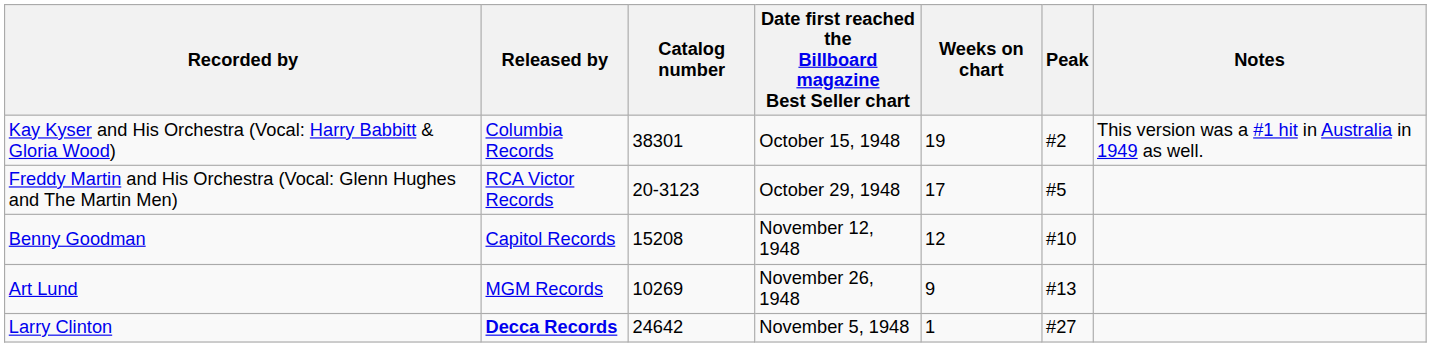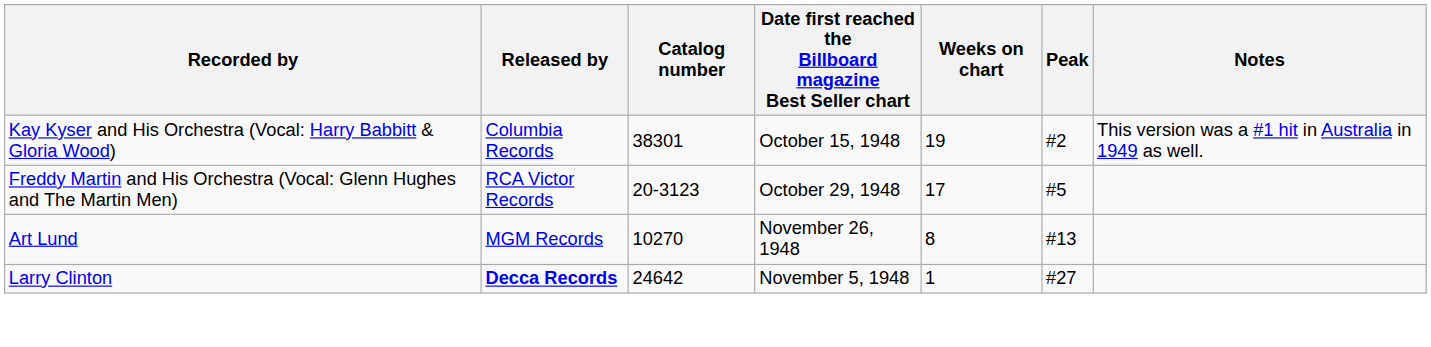 <table class="wikitable">
 <tr>
 <th>Recorded by</th>
 <th>Released by</th>
 <th>Catalog number</th>
 <th>Date first reached the<br><a href='#'>Billboard magazine</a><br>Best Seller chart</th>
 <th>Weeks on chart</th>
 <th>Peak</th>
 <th>Notes</th>
 </tr>
 <tr>
 <td><a href='#'>Kay Kyser</a> and His Orchestra (Vocal: <a href='#'>Harry Babbitt</a> & <a href='#'>Gloria Wood</a>)</td>
 <td><a href='#'>Columbia Records</a></td>
 <td>38301</td>
 <td>October 15, 1948</td>
 <td>19</td>
 <td>#2</td>
 <td> This version was a <a href='#'>#1 hit</a> in <a href='#'>Australia</a> in <a href='#'>1949</a> as well.</td>
 </tr>
 <tr>
 <td><a href='#'>Freddy Martin</a> and His Orchestra (Vocal: Glenn Hughes and The Martin Men)</td>
 <td><a href='#'>RCA Victor Records</a></td>
 <td>20-3123</td>
 <td>October 29, 1948</td>
 <td>17</td>
 <td>#5</td>
 <td></td>
 </tr>
 <tr>
-<td><a href='#'>Benny Goodman</a></td>
-<td><a href='#'>Capitol Records</a></td>
-<td>15208</td>
-<td>November 12, 1948</td>
-<td>12</td>
-<td>#10</td>
-<td></td>
-</tr>
-<tr>
 <td><a href='#'>Art Lund</a></td>
 <td><a href='#'>MGM Records</a></td>
-<td>10269</td>
+<td>10270</td>
 <td>November 26, 1948</td>
-<td>9</td>
+<td>8</td>
 <td>#13</td>
 <td></td>
 </tr>
 <tr>
 <td><a href='#'>Larry Clinton</a></td>
 <td><strong><a href='#'>Decca Records</a></strong></td>
 <td>24642</td>
 <td>November 5, 1948</td>
 <td>1</td>
 <td>#27</td>
 <td></td>
 </tr>
 </table>
